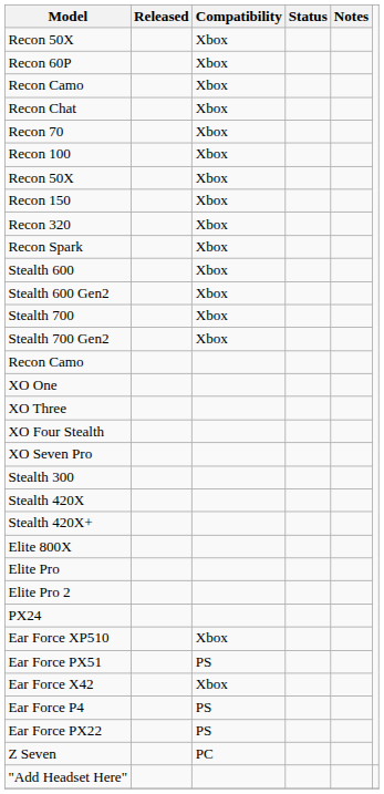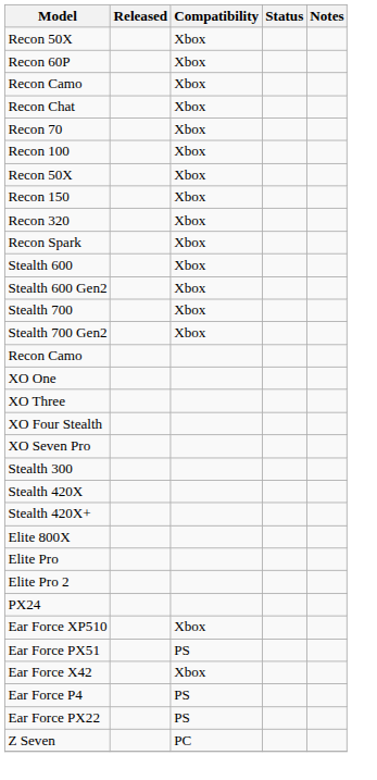 <table class="wikitable sortable">
 <tr>
 <th>Model</th>
 <th>Released</th>
 <th>Compatibility</th>
 <th>Status</th>
 <th>Notes</th>
 </tr>
 <tr>
 <td>Recon 50X</td>
 <td></td>
 <td>Xbox</td>
 <td></td>
 <td></td>
 </tr>
 <tr>
 <td>Recon 60P</td>
 <td></td>
 <td>Xbox</td>
 <td></td>
 <td></td>
 </tr>
 <tr>
 <td>Recon Camo</td>
 <td></td>
 <td>Xbox</td>
 <td></td>
 <td></td>
 </tr>
 <tr>
 <td>Recon Chat</td>
 <td></td>
 <td>Xbox</td>
 <td></td>
 <td></td>
 </tr>
 <tr>
 <td>Recon 70</td>
 <td></td>
 <td>Xbox</td>
 <td></td>
 <td></td>
 </tr>
 <tr>
 <td>Recon 100</td>
 <td></td>
 <td>Xbox</td>
 <td></td>
 <td></td>
 </tr>
 <tr>
 <td>Recon 50X</td>
 <td></td>
 <td>Xbox</td>
 <td></td>
 <td></td>
 </tr>
 <tr>
 <td>Recon 150</td>
 <td></td>
 <td>Xbox</td>
 <td></td>
 <td></td>
 </tr>
 <tr>
 <td>Recon 320</td>
 <td></td>
 <td>Xbox</td>
 <td></td>
 <td></td>
 </tr>
 <tr>
 <td>Recon Spark</td>
 <td></td>
 <td>Xbox</td>
 <td></td>
 <td></td>
 </tr>
 <tr>
 <td>Stealth 600</td>
 <td></td>
 <td>Xbox</td>
 <td></td>
 <td></td>
 </tr>
 <tr>
 <td>Stealth 600 Gen2</td>
 <td></td>
 <td>Xbox</td>
 <td></td>
 <td></td>
 </tr>
 <tr>
 <td>Stealth 700</td>
 <td></td>
 <td>Xbox</td>
 <td></td>
 <td></td>
 </tr>
 <tr>
 <td>Stealth 700 Gen2</td>
 <td></td>
 <td>Xbox</td>
 <td></td>
 <td></td>
 </tr>
 <tr>
 <td>Recon Camo</td>
 <td></td>
 <td></td>
 <td></td>
 <td></td>
 </tr>
 <tr>
 <td>XO One</td>
 <td></td>
 <td></td>
 <td></td>
 <td></td>
 </tr>
 <tr>
 <td>XO Three</td>
 <td></td>
 <td></td>
 <td></td>
 <td></td>
 </tr>
 <tr>
 <td>XO Four Stealth</td>
 <td></td>
 <td></td>
 <td></td>
 <td></td>
 </tr>
 <tr>
 <td>XO Seven Pro</td>
 <td></td>
 <td></td>
 <td></td>
 <td></td>
 </tr>
 <tr>
 <td>Stealth 300</td>
 <td></td>
 <td></td>
 <td></td>
 <td></td>
 </tr>
 <tr>
 <td>Stealth 420X</td>
 <td></td>
 <td></td>
 <td></td>
 <td></td>
 </tr>
 <tr>
 <td>Stealth 420X+</td>
 <td></td>
 <td></td>
 <td></td>
 <td></td>
 </tr>
 <tr>
 <td>Elite 800X</td>
 <td></td>
 <td></td>
 <td></td>
 <td></td>
 </tr>
 <tr>
 <td>Elite Pro</td>
 <td></td>
 <td></td>
 <td></td>
 <td></td>
 </tr>
 <tr>
 <td>Elite Pro 2</td>
 <td></td>
 <td></td>
 <td></td>
 <td></td>
 </tr>
 <tr>
 <td>PX24</td>
 <td></td>
 <td></td>
 <td></td>
 <td></td>
 </tr>
 <tr>
 <td>Ear Force XP510</td>
 <td></td>
 <td>Xbox</td>
 <td></td>
 <td></td>
 </tr>
 <tr>
 <td>Ear Force PX51</td>
 <td></td>
 <td>PS</td>
 <td></td>
 <td></td>
 </tr>
 <tr>
 <td>Ear Force X42</td>
 <td></td>
 <td>Xbox</td>
 <td></td>
 <td></td>
 </tr>
 <tr>
 <td>Ear Force P4</td>
 <td></td>
 <td>PS</td>
 <td></td>
 <td></td>
 </tr>
 <tr>
 <td>Ear Force PX22</td>
 <td></td>
 <td>PS</td>
 <td></td>
 <td></td>
 </tr>
 <tr>
 <td>Z Seven</td>
 <td></td>
 <td>PC</td>
 <td></td>
 <td></td>
 </tr>
 <tr>
-<td>"Add Headset Here"</td>
-<td></td>
-<td></td>
-<td></td>
-<td></td>
-<td></td>
-</tr>
-<tr>
 </tr>
 </table>
